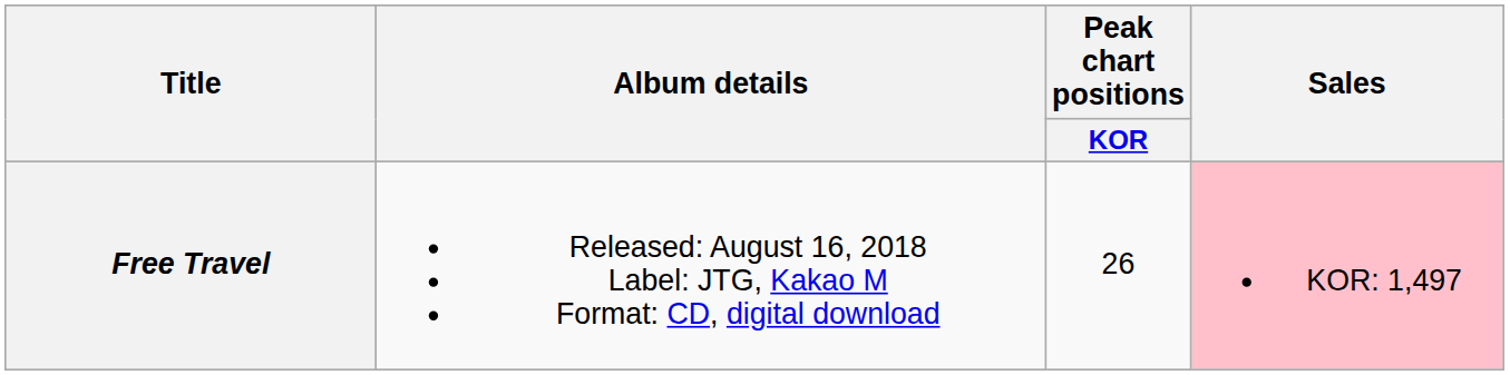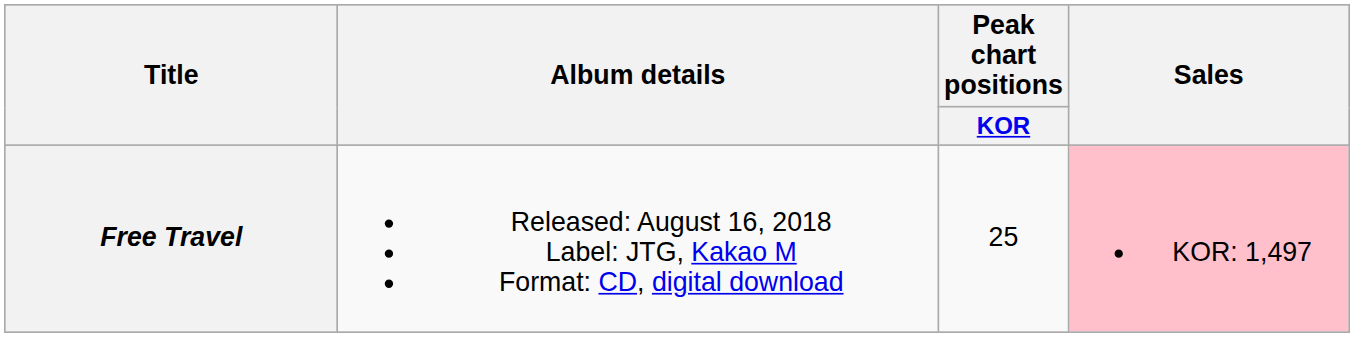 <table class="wikitable plainrowheaders" style="text-align:center;">
 <tr>
 <th rowspan="2" style="width:12em;">Title</th>
 <th rowspan="2" style="width:22em;">Album details</th>
 <th colspan="1">Peak chart positions</th>
 <th rowspan="2" style="width:10em;">Sales</th>
 </tr>
 <tr>
 <th scope="col" style="width:3em;font-size:90%;"><a href='#'>KOR</a><br></th>
 </tr>
 <tr>
 <th scope="row"><em>Free Travel</em></th>
 <td><br><ul><li>Released: August 16, 2018</li><li>Label: JTG, <a href='#'>Kakao M</a></li><li>Format: <a href='#'>CD</a>, <a href='#'>digital download</a></li></ul></td>
-<td>26</td>
+<td>25</td>
 <td style="background: pink;"><br><ul><li>KOR: 1,497</li></ul></td>
 </tr>
 </table>
